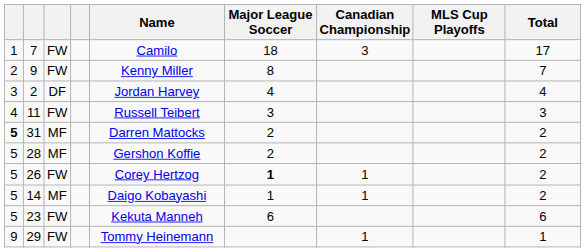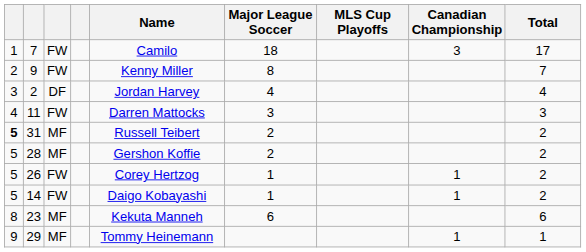 <table class="wikitable" style="font-size: 95%; text-align: center;">
 <tr>
 <th width=15></th>
 <th width=15></th>
 <th width=15></th>
 <th width=15></th>
 <th width=150>Name</th>
 <th width=100>Major League Soccer</th>
+<th width=100>MLS Cup Playoffs</th>
 <th width=100>Canadian Championship</th>
-<th width=100>MLS Cup Playoffs</th>
 <th width=80>Total</th>
 </tr>
 <tr>
 <td>1</td>
 <td>7</td>
 <td>FW</td>
 <td></td>
 <td><a href='#'>Camilo</a></td>
 <td>18</td>
+<td></td>
 <td>3</td>
-<td></td>
 <td>17</td>
 </tr>
 <tr>
 <td>2</td>
 <td>9</td>
 <td>FW</td>
 <td></td>
 <td><a href='#'>Kenny Miller</a></td>
 <td>8</td>
 <td></td>
 <td></td>
 <td>7</td>
 </tr>
 <tr>
 <td>3</td>
 <td>2</td>
 <td>DF</td>
 <td></td>
 <td><a href='#'>Jordan Harvey</a></td>
 <td>4</td>
 <td></td>
 <td></td>
 <td>4</td>
 </tr>
 <tr>
 <td>4</td>
 <td>11</td>
 <td>FW</td>
 <td></td>
-<td><a href='#'>Russell Teibert</a></td>
+<td><a href='#'>Darren Mattocks</a></td>
 <td>3</td>
 <td></td>
 <td></td>
 <td>3</td>
 </tr>
 <tr>
 <td><strong>5</strong></td>
 <td>31</td>
 <td>MF</td>
 <td></td>
-<td><a href='#'>Darren Mattocks</a></td>
+<td><a href='#'>Russell Teibert</a></td>
 <td>2</td>
 <td></td>
 <td></td>
 <td>2</td>
 </tr>
 <tr>
 <td>5</td>
 <td>28</td>
 <td>MF</td>
 <td></td>
 <td><a href='#'>Gershon Koffie</a></td>
 <td>2</td>
 <td></td>
 <td></td>
 <td>2</td>
 </tr>
 <tr>
 <td>5</td>
 <td>26</td>
 <td>FW</td>
 <td></td>
 <td><a href='#'>Corey Hertzog</a></td>
-<td><strong>1</strong></td>
 <td>1</td>
 <td></td>
+<td>1</td>
 <td>2</td>
 </tr>
 <tr>
 <td>5</td>
 <td>14</td>
-<td>MF</td>
+<td>FW</td>
 <td></td>
 <td><a href='#'>Daigo Kobayashi</a></td>
 <td>1</td>
+<td></td>
 <td>1</td>
-<td></td>
 <td>2</td>
 </tr>
 <tr>
-<td>5</td>
+<td>8</td>
 <td>23</td>
-<td>FW</td>
+<td>MF</td>
 <td></td>
 <td><a href='#'>Kekuta Manneh</a></td>
 <td>6</td>
 <td></td>
 <td></td>
 <td>6</td>
 </tr>
 <tr>
 <td>9</td>
 <td>29</td>
-<td>FW</td>
+<td>MF</td>
 <td></td>
 <td><a href='#'>Tommy Heinemann</a></td>
 <td></td>
+<td></td>
 <td>1</td>
-<td></td>
 <td>1</td>
 </tr>
 </table>
